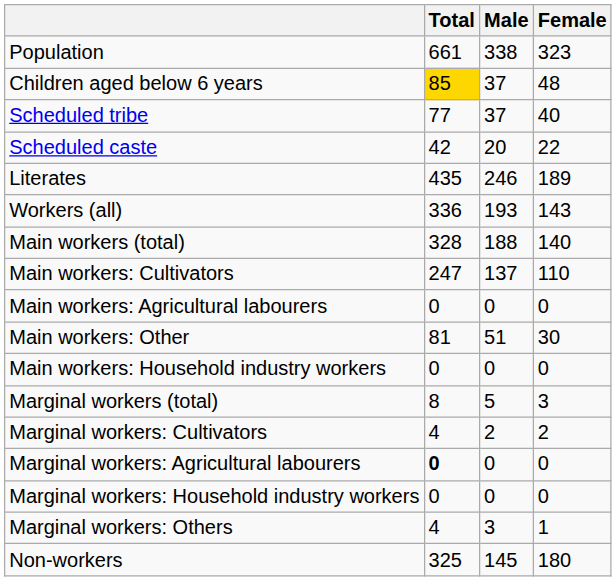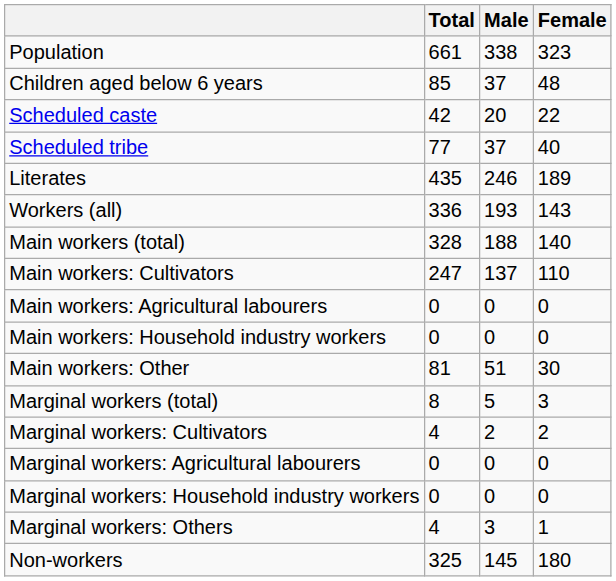 <table class="wikitable sortable">
 <tr>
 <th></th>
 <th>Total</th>
 <th>Male</th>
 <th>Female</th>
 </tr>
 <tr>
 <td>Population</td>
 <td>661</td>
 <td>338</td>
 <td>323</td>
 </tr>
 <tr>
 <td>Children aged below 6 years</td>
-<td style="background: gold;">85</td>
+<td>85</td>
 <td>37</td>
 <td>48</td>
+</tr>
+<tr>
+<td><a href='#'>Scheduled caste</a></td>
+<td>42</td>
+<td>20</td>
+<td>22</td>
 </tr>
 <tr>
 <td><a href='#'>Scheduled tribe</a></td>
 <td>77</td>
 <td>37</td>
 <td>40</td>
-</tr>
-<tr>
-<td><a href='#'>Scheduled caste</a></td>
-<td>42</td>
-<td>20</td>
-<td>22</td>
 </tr>
 <tr>
 <td>Literates</td>
 <td>435</td>
 <td>246</td>
 <td>189</td>
 </tr>
 <tr>
 <td>Workers (all)</td>
 <td>336</td>
 <td>193</td>
 <td>143</td>
 </tr>
 <tr>
 <td>Main workers (total)</td>
 <td>328</td>
 <td>188</td>
 <td>140</td>
 </tr>
 <tr>
 <td>Main workers: Cultivators</td>
 <td>247</td>
 <td>137</td>
 <td>110</td>
 </tr>
 <tr>
 <td>Main workers: Agricultural labourers</td>
 <td>0</td>
 <td>0</td>
 <td>0</td>
 </tr>
 <tr>
+<td>Main workers: Household industry workers</td>
+<td>0</td>
+<td>0</td>
+<td>0</td>
+</tr>
+<tr>
 <td>Main workers: Other</td>
 <td>81</td>
 <td>51</td>
 <td>30</td>
-</tr>
-<tr>
-<td>Main workers: Household industry workers</td>
-<td>0</td>
-<td>0</td>
-<td>0</td>
 </tr>
 <tr>
 <td>Marginal workers (total)</td>
 <td>8</td>
 <td>5</td>
 <td>3</td>
 </tr>
 <tr>
 <td>Marginal workers: Cultivators</td>
 <td>4</td>
 <td>2</td>
 <td>2</td>
 </tr>
 <tr>
 <td>Marginal workers: Agricultural labourers</td>
-<td><strong>0</strong></td>
+<td>0</td>
 <td>0</td>
 <td>0</td>
 </tr>
 <tr>
 <td>Marginal workers: Household industry workers</td>
 <td>0</td>
 <td>0</td>
 <td>0</td>
 </tr>
 <tr>
 <td>Marginal workers: Others</td>
 <td>4</td>
 <td>3</td>
 <td>1</td>
 </tr>
 <tr>
 <td>Non-workers</td>
 <td>325</td>
 <td>145</td>
 <td>180</td>
 </tr>
 </table>
